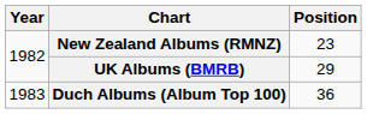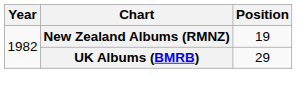 <table class="wikitable sortable plainrowheaders" style="text-align:center">
 <tr>
 <th>Year</th>
 <th>Chart</th>
 <th>Position</th>
 </tr>
 <tr>
 <td rowspan="2">1982</td>
 <th scope="row">New Zealand Albums (RMNZ)</th>
-<td>23</td>
+<td>19</td>
 </tr>
 <tr>
 <th scope="row">UK Albums (<a href='#'>BMRB</a>)</th>
 <td>29</td>
 </tr>
-<tr>
-<td>1983</td>
-<th scope="row">Duch Albums (Album Top 100)</th>
-<td>36</td>
-</tr>
 </table>
